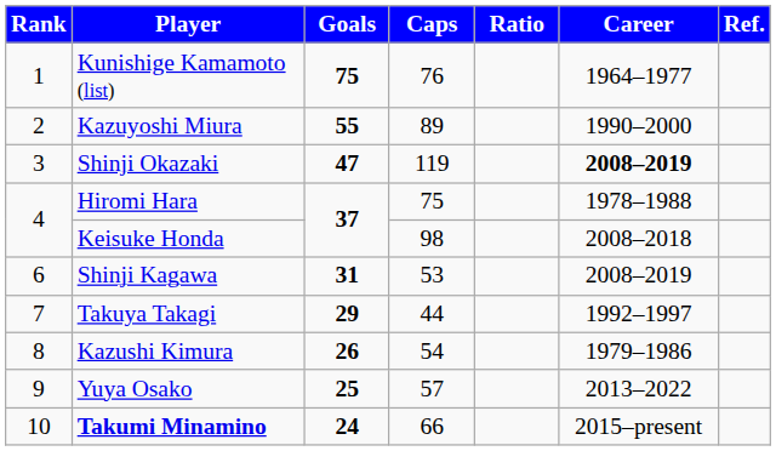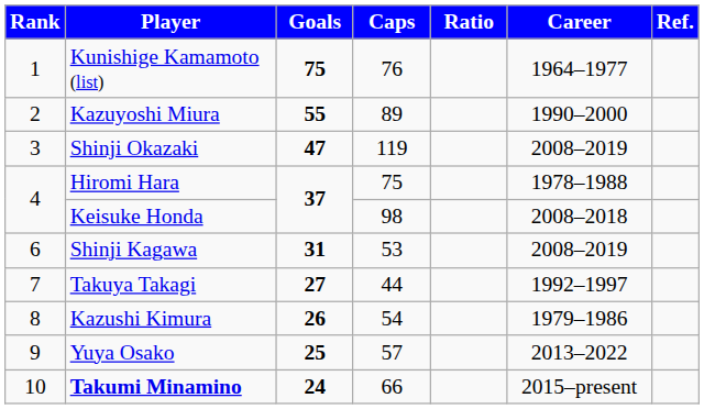 <table class="wikitable sortable" style="text-align:center;">
 <tr>
 <th style="width:30px;background:blue;color:white">Rank</th>
 <th style="width:150px;background:blue;color:white">Player</th>
 <th style="width:50px;background:blue;color:white">Goals</th>
 <th style="width:50px;background:blue;color:white">Caps</th>
 <th style="width:50px;background:blue;color:white">Ratio</th>
 <th style="width:100px;background:blue;color:white">Career</th>
 <th style="width:25px;background:blue;color:white">Ref.</th>
 </tr>
 <tr>
 <td>1</td>
 <td align=left><a href='#'>Kunishige Kamamoto</a> <small>(<a href='#'>list</a>)</small></td>
 <td><strong>75</strong></td>
 <td>76</td>
 <td></td>
 <td>1964–1977</td>
 <td></td>
 </tr>
 <tr>
 <td>2</td>
 <td align=left><a href='#'>Kazuyoshi Miura</a></td>
 <td><strong>55</strong></td>
 <td>89</td>
 <td></td>
 <td>1990–2000</td>
 <td></td>
 </tr>
 <tr>
 <td>3</td>
 <td align=left><a href='#'>Shinji Okazaki</a></td>
 <td><strong>47</strong></td>
 <td>119</td>
 <td></td>
-<td><strong>2008–2019</strong></td>
+<td>2008–2019</td>
 <td></td>
 </tr>
 <tr>
 <td rowspan="2">4</td>
 <td align=left><a href='#'>Hiromi Hara</a></td>
 <td rowspan="2"><strong>37</strong></td>
 <td>75</td>
 <td></td>
 <td>1978–1988</td>
 <td></td>
 </tr>
 <tr>
 <td align=left><a href='#'>Keisuke Honda</a></td>
 <td>98</td>
 <td></td>
 <td>2008–2018</td>
 <td></td>
 </tr>
 <tr>
 <td>6</td>
 <td align=left><a href='#'>Shinji Kagawa</a></td>
 <td><strong>31</strong></td>
 <td>53</td>
 <td></td>
 <td>2008–2019</td>
 <td></td>
 </tr>
 <tr>
 <td>7</td>
 <td align=left><a href='#'>Takuya Takagi</a></td>
-<td><strong>29</strong></td>
+<td><strong>27</strong></td>
 <td>44</td>
 <td></td>
 <td>1992–1997</td>
 <td></td>
 </tr>
 <tr>
 <td>8</td>
 <td align=left><a href='#'>Kazushi Kimura</a></td>
 <td><strong>26</strong></td>
 <td>54</td>
 <td></td>
 <td>1979–1986</td>
 <td></td>
 </tr>
 <tr>
 <td>9</td>
 <td align=left><a href='#'>Yuya Osako</a></td>
 <td><strong>25</strong></td>
 <td>57</td>
 <td></td>
 <td>2013–2022</td>
 <td></td>
 </tr>
 <tr>
 <td>10</td>
 <td align=left><strong><a href='#'>Takumi Minamino</a></strong></td>
 <td><strong>24</strong></td>
 <td>66</td>
 <td></td>
 <td>2015–present</td>
 <td></td>
 </tr>
 </table>
